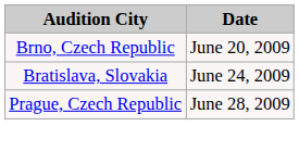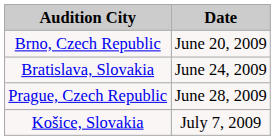 <table class="wikitable">
 <tr style="text-align:Center; background:#ccc;">
 <td><strong>Audition City</strong></td>
 <td><strong>Date</strong></td>
 </tr>
 <tr>
 <td align="center" bgcolor="#FAF6F6"><a href='#'>Brno, Czech Republic</a></td>
 <td align="center" bgcolor="#FAF6F6">June 20, 2009</td>
 </tr>
 <tr>
 <td align="center" bgcolor="#FAF6F6"><a href='#'>Bratislava, Slovakia</a></td>
 <td align="center" bgcolor="#FAF6F6">June 24, 2009</td>
 </tr>
 <tr>
 <td align="center" bgcolor="#FAF6F6"><a href='#'>Prague, Czech Republic</a></td>
 <td align="center" bgcolor="#FAF6F6">June 28, 2009</td>
 </tr>
+<tr>
+<td align="center" bgcolor="#FAF6F6"><a href='#'>Košice, Slovakia</a></td>
+<td align="center" bgcolor="#FAF6F6">July 7, 2009</td>
+</tr>
 </table>
